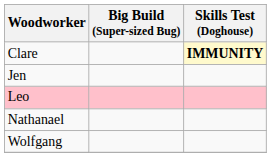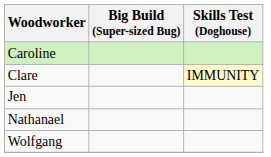 <table class="wikitable" style="text-align:center;">
 <tr>
 <th>Woodworker</th>
 <th>Big Build<br><small>(Super-sized Bug)</small></th>
 <th>Skills Test<br><small>(Doghouse)</small></th>
 </tr>
+<tr style="background:#d0f0c0;">
+<td align="left">Caroline</td>
+<td align="left"></td>
+<td></td>
+</tr>
 <tr>
 <td align="left">Clare</td>
 <td align="left"></td>
-<td colspan="1" style="background:lemonchiffon;"><strong>IMMUNITY</strong></td>
+<td colspan="1" style="background:lemonchiffon;">IMMUNITY</td>
 </tr>
 <tr>
 <td align="left">Jen</td>
-<td align="left"></td>
-<td></td>
-</tr>
-<tr style="background:Pink;">
-<td align="left">Leo</td>
 <td align="left"></td>
 <td></td>
 </tr>
 <tr>
 <td align="left">Nathanael</td>
 <td align="left"></td>
 <td></td>
 </tr>
 <tr>
 <td align="left">Wolfgang</td>
 <td align="left"></td>
 <td></td>
 </tr>
 <tr>
 </tr>
 </table>
